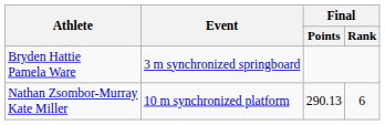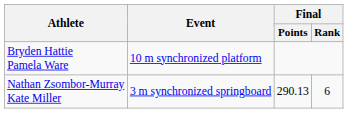 <table class="wikitable" style="text-align:center; font-size:90%;">
 <tr>
 <th rowspan=2>Athlete</th>
 <th rowspan=2>Event</th>
 <th colspan=2>Final</th>
 </tr>
 <tr style="font-size:95%">
 <th>Points</th>
 <th>Rank</th>
 </tr>
 <tr>
 <td align=left><a href='#'>Bryden Hattie</a><br> <a href='#'>Pamela Ware</a></td>
-<td align=left><a href='#'>3 m synchronized springboard</a></td>
+<td align=left><a href='#'>10 m synchronized platform</a></td>
 <td colspan=2></td>
 </tr>
 <tr>
 <td align=left><a href='#'>Nathan Zsombor-Murray</a><br> <a href='#'>Kate Miller</a></td>
-<td align=left><a href='#'>10 m synchronized platform</a></td>
+<td align=left><a href='#'>3 m synchronized springboard</a></td>
 <td>290.13</td>
 <td>6</td>
 </tr>
 </table>
